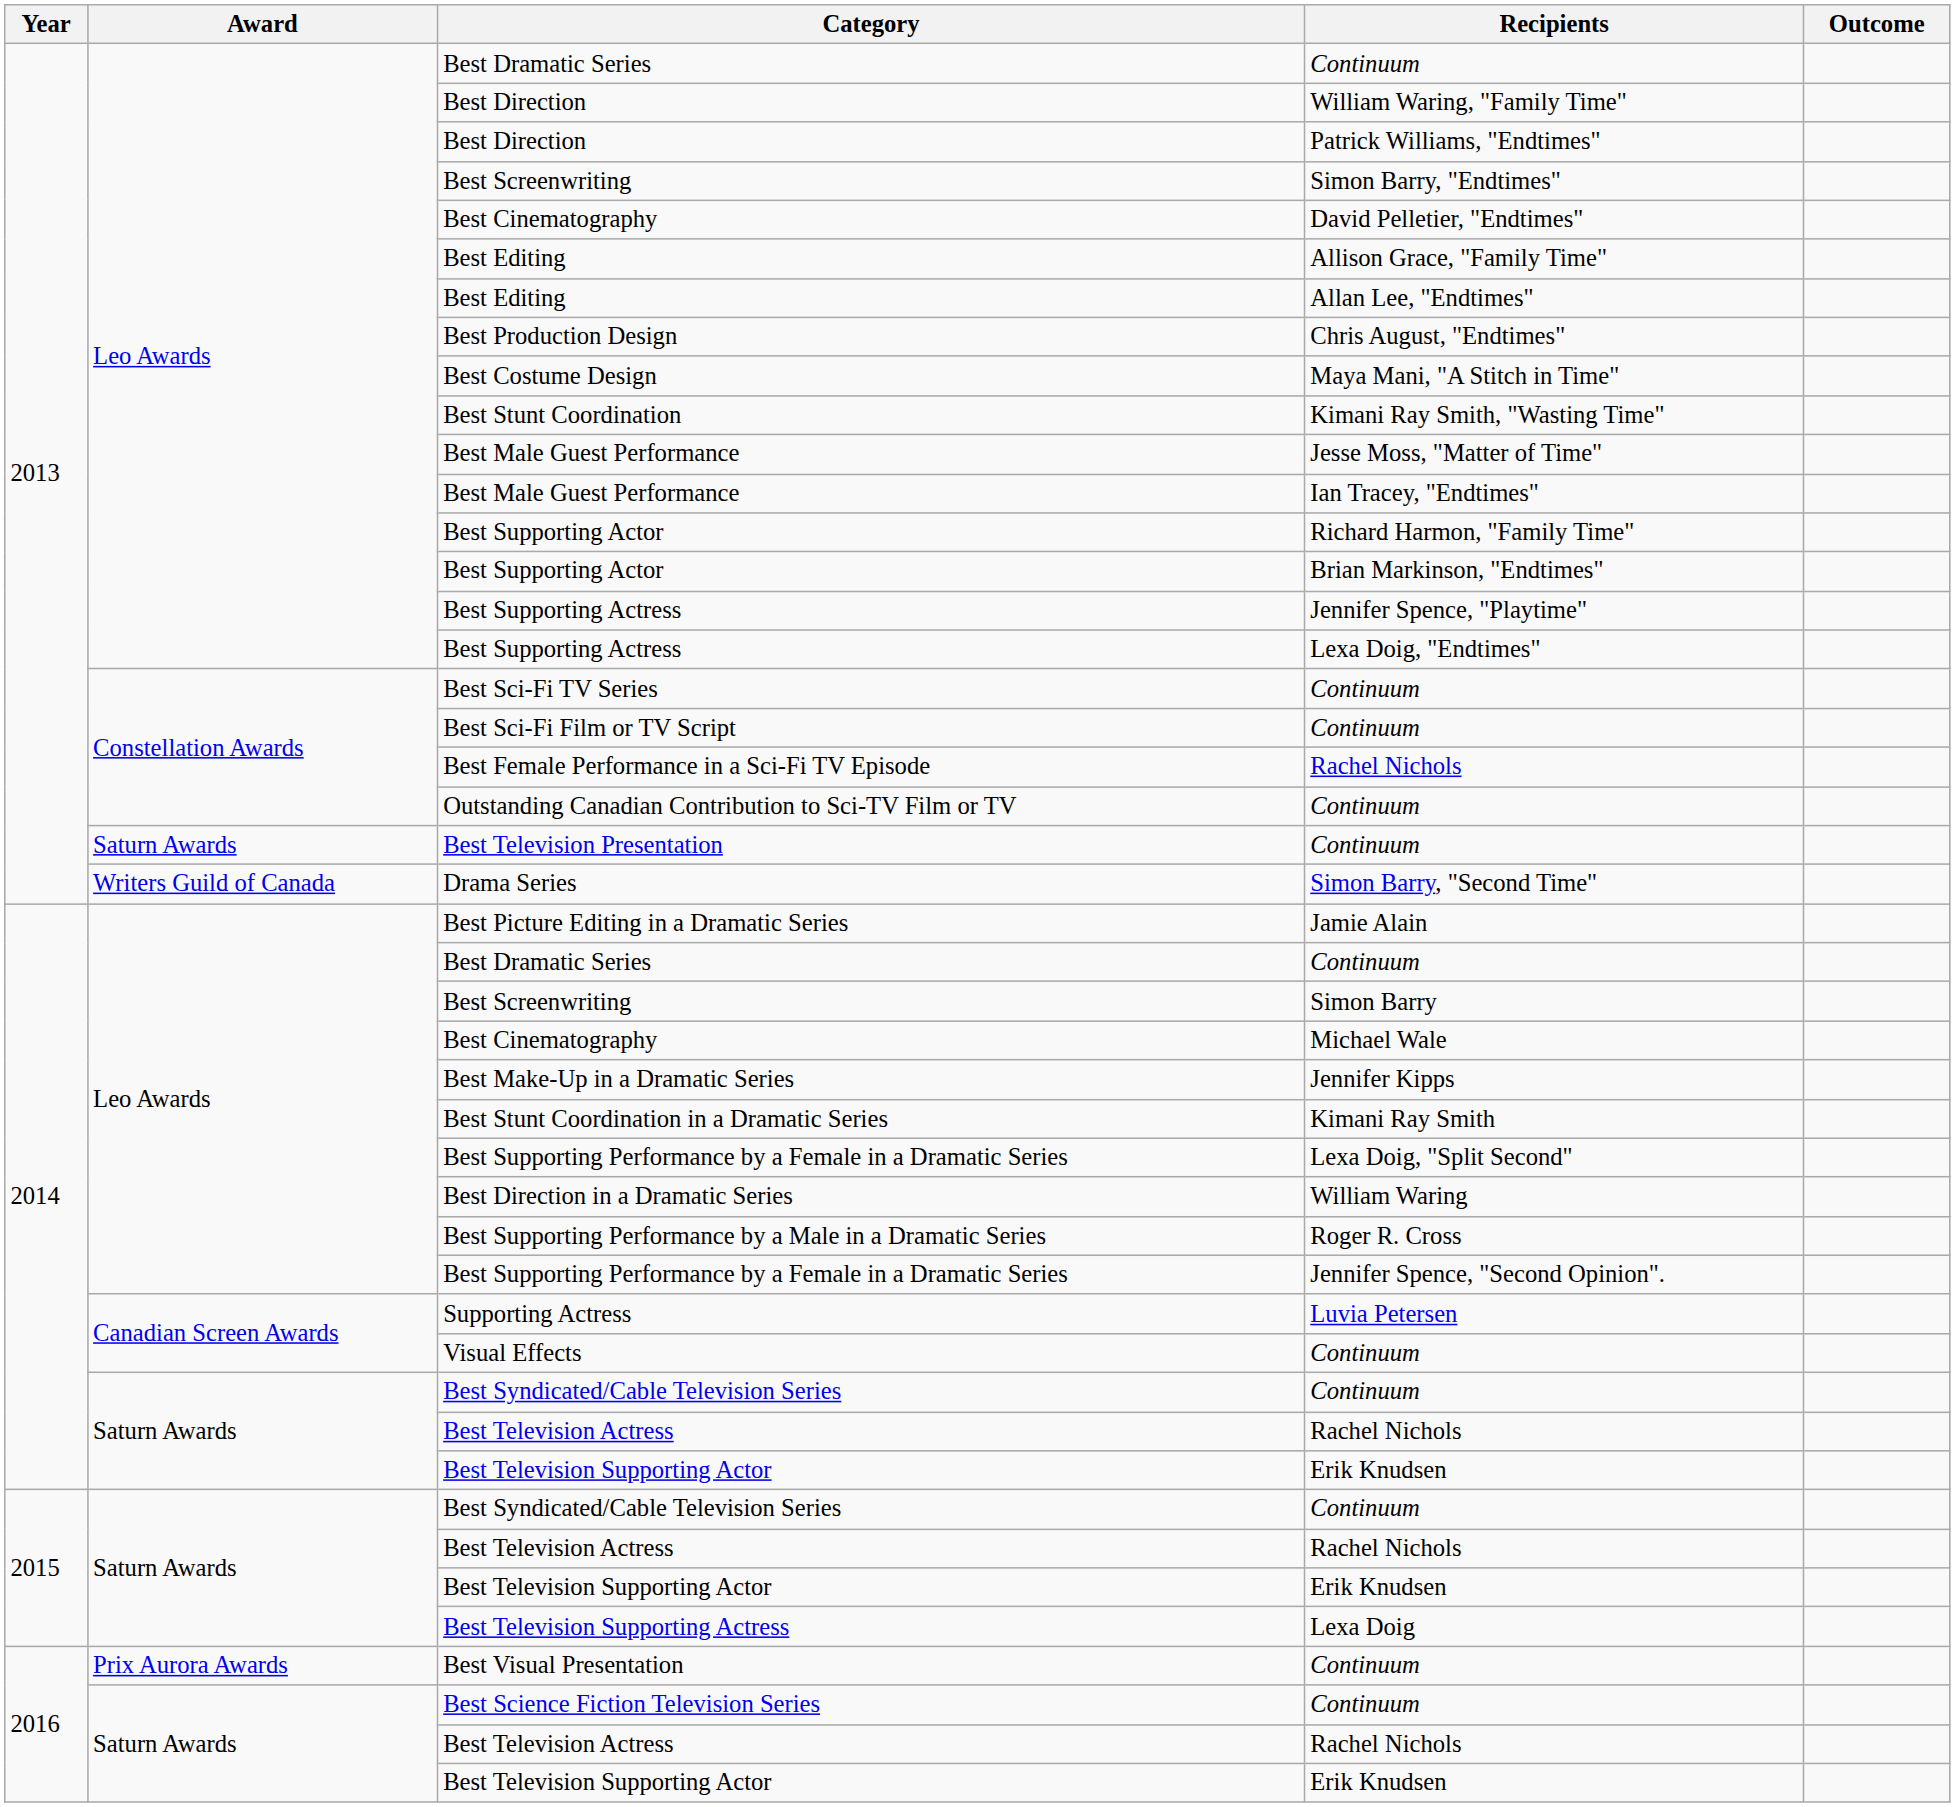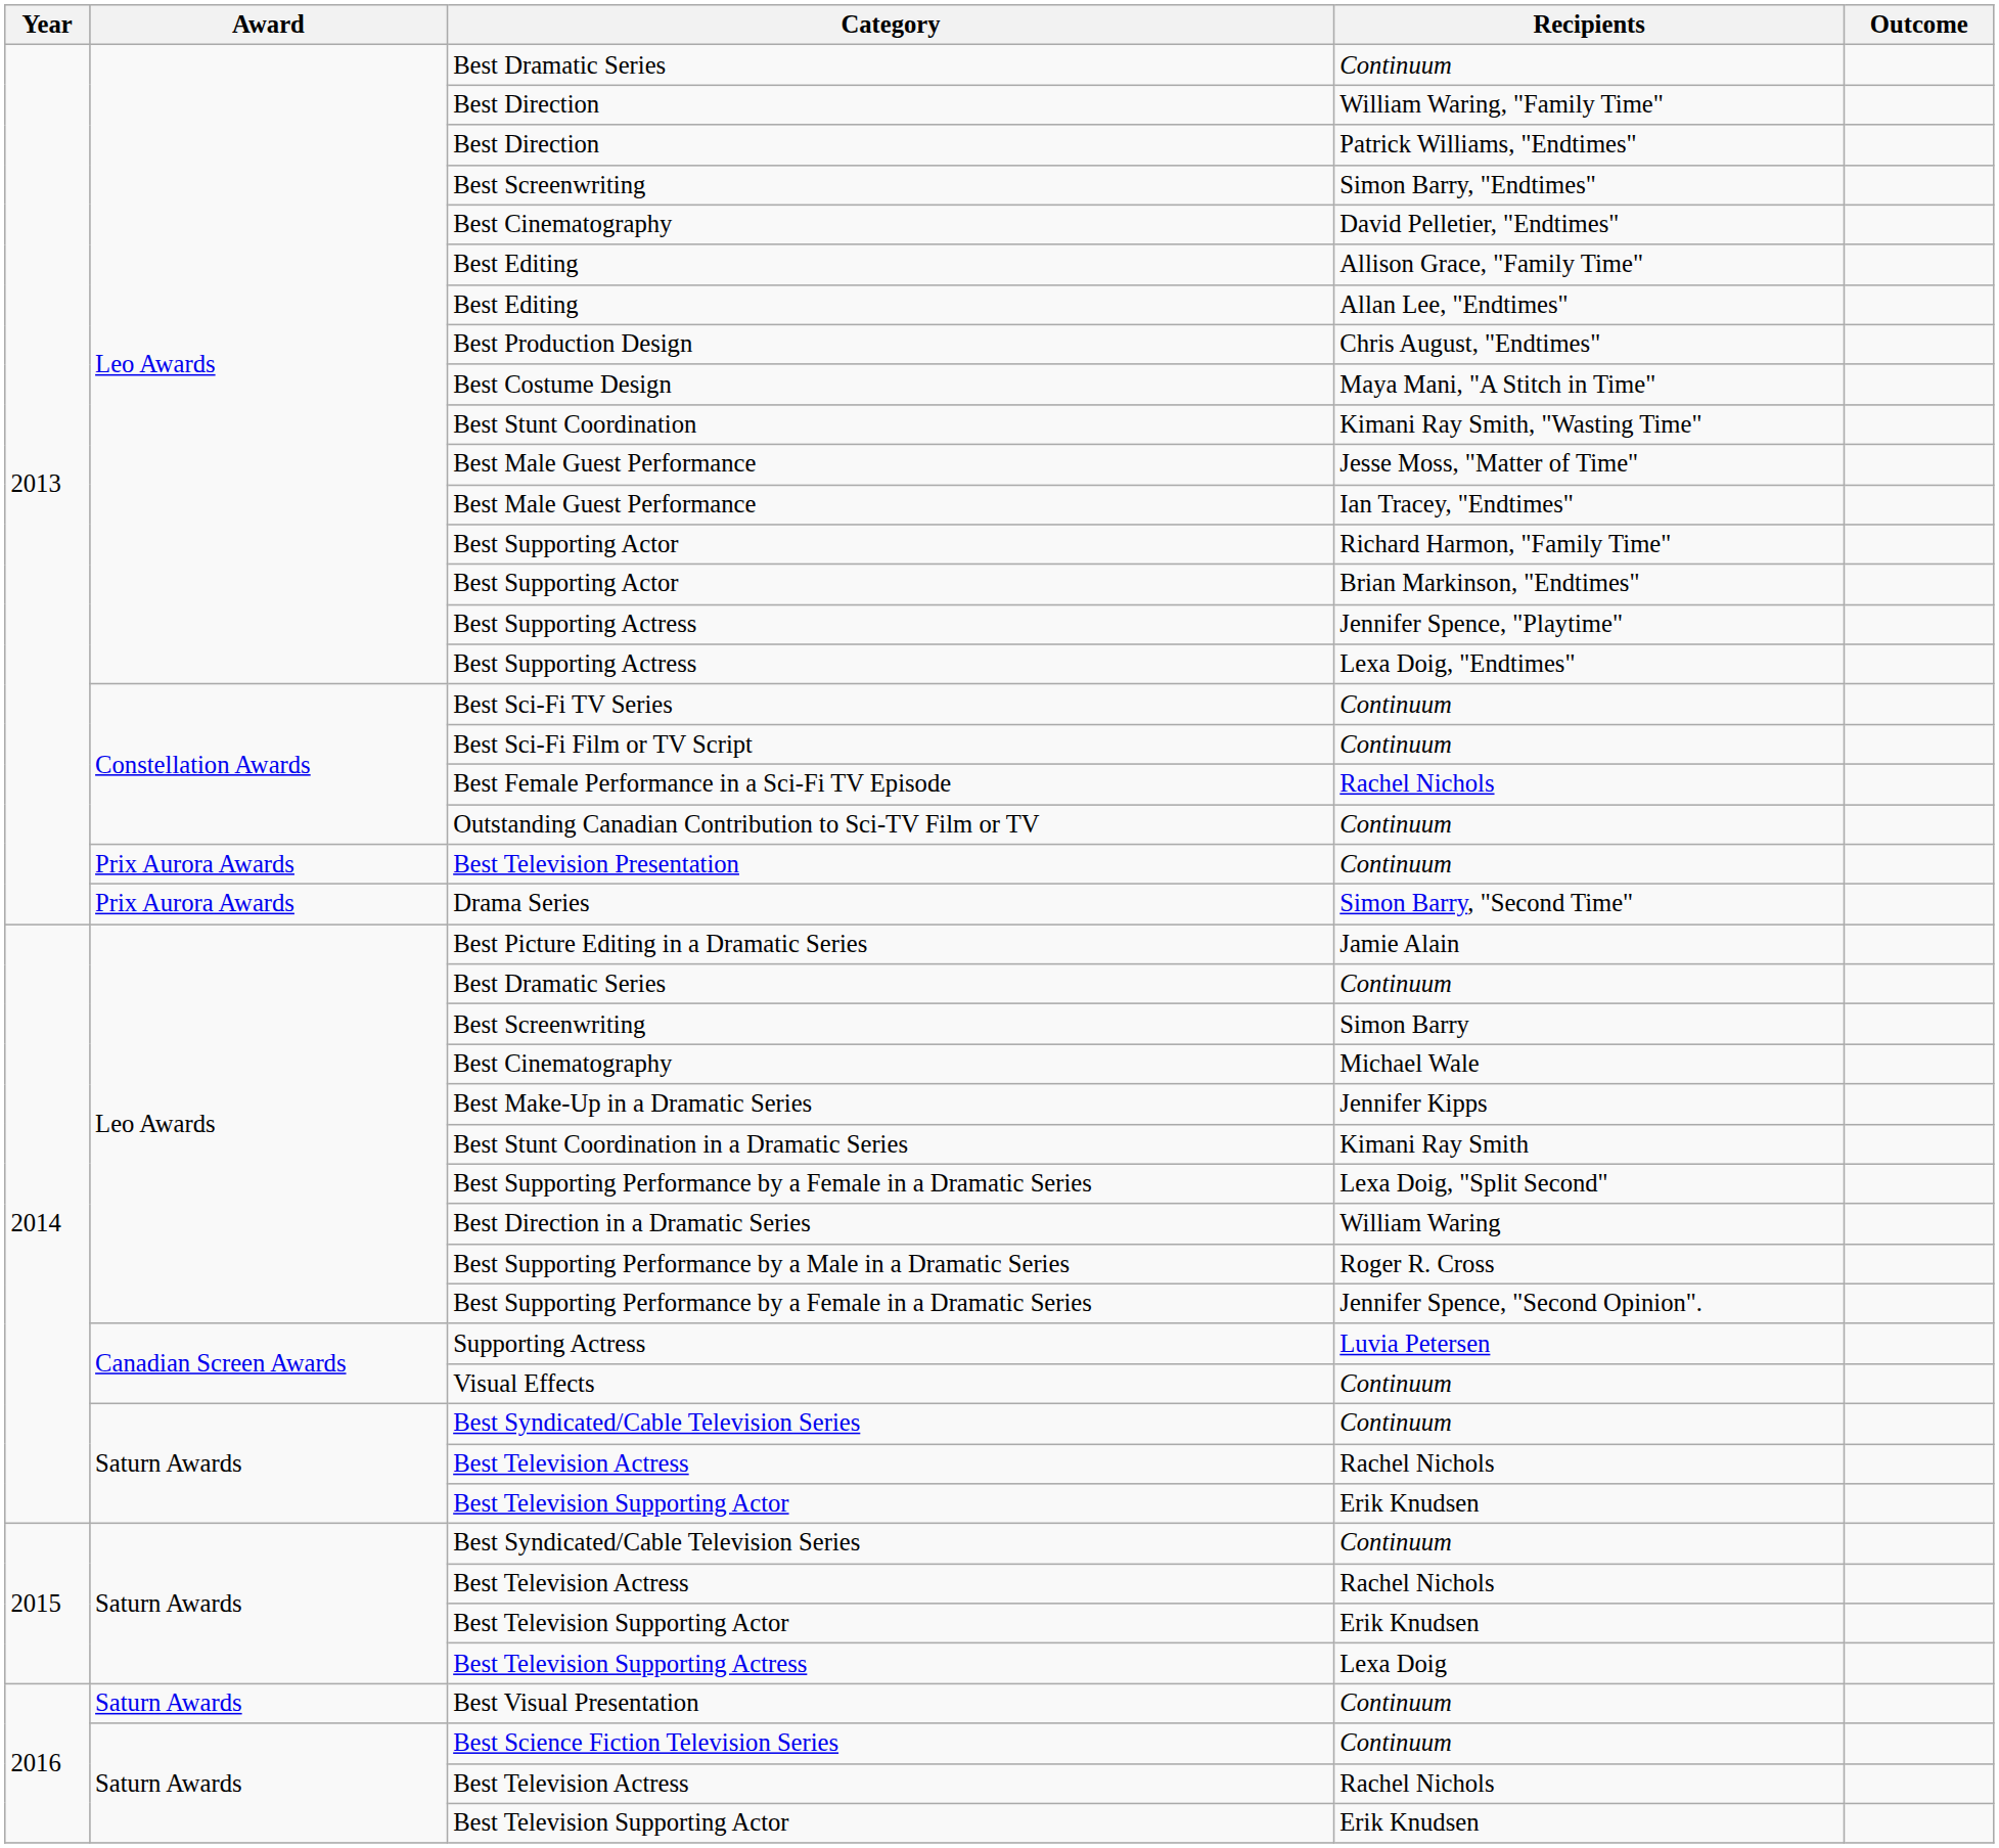 <table class="wikitable sortable"  style="width:100%;">
 <tr style="text-align:center;">
 <th>Year</th>
 <th>Award</th>
 <th>Category</th>
 <th>Recipients</th>
 <th>Outcome</th>
 </tr>
 <tr>
 <td rowspan="22">2013</td>
 <td rowspan="16"><a href='#'>Leo Awards</a></td>
 <td>Best Dramatic Series</td>
 <td><em>Continuum</em></td>
 <td></td>
 </tr>
 <tr>
 <td>Best Direction</td>
 <td>William Waring, "Family Time"</td>
 <td></td>
 </tr>
 <tr>
 <td>Best Direction</td>
 <td>Patrick Williams, "Endtimes"</td>
 <td></td>
 </tr>
 <tr>
 <td>Best Screenwriting</td>
 <td>Simon Barry, "Endtimes"</td>
 <td></td>
 </tr>
 <tr>
 <td>Best Cinematography</td>
 <td>David Pelletier, "Endtimes"</td>
 <td></td>
 </tr>
 <tr>
 <td>Best Editing</td>
 <td>Allison Grace, "Family Time"</td>
 <td></td>
 </tr>
 <tr>
 <td>Best Editing</td>
 <td>Allan Lee, "Endtimes"</td>
 <td></td>
 </tr>
 <tr>
 <td>Best Production Design</td>
 <td>Chris August, "Endtimes"</td>
 <td></td>
 </tr>
 <tr>
 <td>Best Costume Design</td>
 <td>Maya Mani, "A Stitch in Time"</td>
 <td></td>
 </tr>
 <tr>
 <td>Best Stunt Coordination</td>
 <td>Kimani Ray Smith, "Wasting Time"</td>
 <td></td>
 </tr>
 <tr>
 <td>Best Male Guest Performance</td>
 <td>Jesse Moss, "Matter of Time"</td>
 <td></td>
 </tr>
 <tr>
 <td>Best Male Guest Performance</td>
 <td>Ian Tracey, "Endtimes"</td>
 <td></td>
 </tr>
 <tr>
 <td>Best Supporting Actor</td>
 <td>Richard Harmon, "Family Time"</td>
 <td></td>
 </tr>
 <tr>
 <td>Best Supporting Actor</td>
 <td>Brian Markinson, "Endtimes"</td>
 <td></td>
 </tr>
 <tr>
 <td>Best Supporting Actress</td>
 <td>Jennifer Spence, "Playtime"</td>
 <td></td>
 </tr>
 <tr>
 <td>Best Supporting Actress</td>
 <td>Lexa Doig, "Endtimes"</td>
 <td></td>
 </tr>
 <tr>
 <td rowspan="4"><a href='#'>Constellation Awards</a></td>
 <td>Best Sci-Fi TV Series</td>
 <td><em>Continuum</em></td>
 <td></td>
 </tr>
 <tr>
 <td>Best Sci-Fi Film or TV Script</td>
 <td><em>Continuum</em></td>
 <td></td>
 </tr>
 <tr>
 <td>Best Female Performance in a Sci-Fi TV Episode</td>
 <td><a href='#'>Rachel Nichols</a></td>
 <td></td>
 </tr>
 <tr>
 <td>Outstanding Canadian Contribution to Sci-TV Film or TV</td>
 <td><em>Continuum</em></td>
 <td></td>
 </tr>
 <tr>
-<td><a href='#'>Saturn Awards</a> </td>
+<td><a href='#'>Prix Aurora Awards</a></td>
 <td><a href='#'>Best Television Presentation</a></td>
 <td><em>Continuum</em></td>
 <td></td>
 </tr>
 <tr>
-<td><a href='#'>Writers Guild of Canada</a></td>
+<td><a href='#'>Prix Aurora Awards</a></td>
 <td>Drama Series</td>
 <td><a href='#'>Simon Barry</a>, "Second Time"</td>
 <td></td>
 </tr>
 <tr>
 <td rowspan="15">2014</td>
 <td rowspan="10">Leo Awards</td>
 <td>Best Picture Editing in a Dramatic Series</td>
 <td>Jamie Alain</td>
 <td></td>
 </tr>
 <tr>
 <td>Best Dramatic Series</td>
 <td><em>Continuum</em></td>
 <td></td>
 </tr>
 <tr>
 <td>Best Screenwriting</td>
 <td>Simon Barry</td>
 <td></td>
 </tr>
 <tr>
 <td>Best Cinematography</td>
 <td>Michael Wale</td>
 <td></td>
 </tr>
 <tr>
 <td>Best Make-Up in a Dramatic Series</td>
 <td>Jennifer Kipps</td>
 <td></td>
 </tr>
 <tr>
 <td>Best Stunt Coordination in a Dramatic Series</td>
 <td>Kimani Ray Smith</td>
 <td></td>
 </tr>
 <tr>
 <td>Best Supporting Performance by a Female in a Dramatic Series</td>
 <td>Lexa Doig, "Split Second"</td>
 <td></td>
 </tr>
 <tr>
 <td>Best Direction in a Dramatic Series</td>
 <td>William Waring</td>
 <td></td>
 </tr>
 <tr>
 <td>Best Supporting Performance by a Male in a Dramatic Series</td>
 <td>Roger R. Cross</td>
 <td></td>
 </tr>
 <tr>
 <td>Best Supporting Performance by a Female in a Dramatic Series</td>
 <td>Jennifer Spence, "Second Opinion".</td>
 <td></td>
 </tr>
 <tr>
 <td rowspan="2"><a href='#'>Canadian Screen Awards</a></td>
 <td>Supporting Actress</td>
 <td><a href='#'>Luvia Petersen</a></td>
 <td></td>
 </tr>
 <tr>
 <td>Visual Effects</td>
 <td><em>Continuum</em></td>
 <td></td>
 </tr>
 <tr>
 <td rowspan="3">Saturn Awards </td>
 <td><a href='#'>Best Syndicated/Cable Television Series</a></td>
 <td><em>Continuum</em></td>
 <td></td>
 </tr>
 <tr>
 <td><a href='#'>Best Television Actress</a></td>
 <td>Rachel Nichols</td>
 <td></td>
 </tr>
 <tr>
 <td><a href='#'>Best Television Supporting Actor</a></td>
 <td>Erik Knudsen</td>
 <td></td>
 </tr>
 <tr>
 <td rowspan="4">2015</td>
 <td rowspan="4">Saturn Awards </td>
 <td>Best Syndicated/Cable Television Series</td>
 <td><em>Continuum</em></td>
 <td></td>
 </tr>
 <tr>
 <td>Best Television Actress</td>
 <td>Rachel Nichols</td>
 <td></td>
 </tr>
 <tr>
 <td>Best Television Supporting Actor</td>
 <td>Erik Knudsen</td>
 <td></td>
 </tr>
 <tr>
 <td><a href='#'>Best Television Supporting Actress</a></td>
 <td>Lexa Doig</td>
 <td></td>
 </tr>
 <tr>
 <td rowspan="4">2016</td>
-<td><a href='#'>Prix Aurora Awards</a></td>
+<td><a href='#'>Saturn Awards</a> </td>
 <td>Best Visual Presentation</td>
 <td><em>Continuum</em></td>
 <td></td>
 </tr>
 <tr>
 <td rowspan="3">Saturn Awards </td>
 <td><a href='#'>Best Science Fiction Television Series</a></td>
 <td><em>Continuum</em></td>
 <td></td>
 </tr>
 <tr>
 <td>Best Television Actress</td>
 <td>Rachel Nichols</td>
 <td></td>
 </tr>
 <tr>
 <td>Best Television Supporting Actor</td>
 <td>Erik Knudsen</td>
 <td></td>
 </tr>
 </table>
